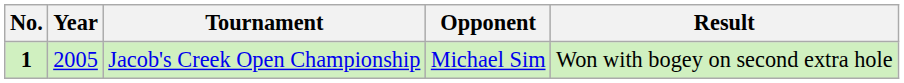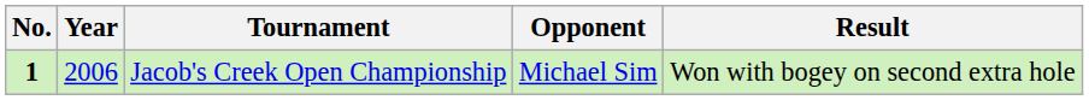 <table class="wikitable" style="font-size:95%;">
 <tr>
 <th>No.</th>
 <th>Year</th>
 <th>Tournament</th>
 <th>Opponent</th>
 <th>Result</th>
 </tr>
 <tr style="background:#D0F0C0;">
 <td align=center><strong>1</strong></td>
-<td><a href='#'>2005</a></td>
+<td><a href='#'>2006</a></td>
 <td><a href='#'>Jacob's Creek Open Championship</a></td>
 <td> <a href='#'>Michael Sim</a></td>
 <td>Won with bogey on second extra hole</td>
 </tr>
 </table>
